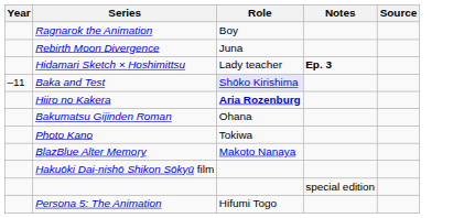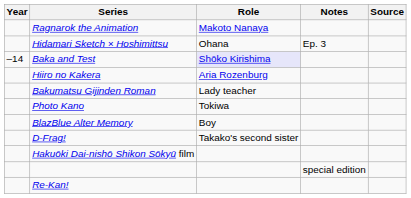 <table class="wikitable sortable plainrowheaders">
 <tr>
 <th>Year</th>
 <th>Series</th>
 <th>Role </th>
 <th class="unsortable">Notes </th>
 <th class="unsortable">Source</th>
 </tr>
 <tr>
 <td></td>
 <td><em><a href='#'>Ragnarok the Animation</a></em></td>
-<td>Boy</td>
-<td> </td>
-<td> </td>
-</tr>
-<tr>
-<td></td>
-<td><em><a href='#'>Rebirth Moon Divergence</a></em></td>
-<td>Juna </td>
+<td><a href='#'>Makoto Nanaya</a></td>
 <td> </td>
 <td> </td>
 </tr>
 <tr>
 <td></td>
 <td><em><a href='#'>Hidamari Sketch × Hoshimittsu</a></em></td>
-<td>Lady teacher</td>
-<td><strong>Ep. 3</strong></td>
+<td>Ohana</td>
+<td>Ep. 3</td>
 <td> </td>
 </tr>
 <tr>
-<td>–11</td>
+<td>–14</td>
 <td><em><a href='#'>Baka and Test</a></em></td>
 <td style="background: lavender;"><a href='#'>Shōko Kirishima</a></td>
 <td> </td>
 <td> </td>
 </tr>
 <tr>
 <td></td>
 <td><em><a href='#'>Hiiro no Kakera</a></em></td>
-<td><strong><a href='#'>Aria Rozenburg</a></strong></td>
+<td><a href='#'>Aria Rozenburg</a></td>
 <td> </td>
 <td></td>
 </tr>
 <tr>
 <td></td>
 <td><em><a href='#'>Bakumatsu Gijinden Roman</a></em></td>
-<td>Ohana</td>
+<td>Lady teacher</td>
 <td> </td>
 <td> </td>
 </tr>
 <tr>
 <td></td>
 <td><em><a href='#'>Photo Kano</a></em></td>
 <td>Tokiwa</td>
 <td> </td>
 <td> </td>
 </tr>
 <tr>
 <td></td>
 <td><em><a href='#'>BlazBlue Alter Memory</a></em></td>
-<td><a href='#'>Makoto Nanaya</a></td>
+<td>Boy</td>
 <td> </td>
 <td></td>
+</tr>
+<tr>
+<td></td>
+<td><em><a href='#'>D-Frag!</a></em></td>
+<td>Takako's second sister</td>
+<td> </td>
+<td> </td>
 </tr>
 <tr>
 <td></td>
 <td><em><a href='#'>Hakuōki Dai-nishō Shikon Sōkyū</a></em> film</td>
 <td> </td>
 <td> </td>
 <td> </td>
 </tr>
 <tr>
 <td></td>
 <td><em></em></td>
 <td> </td>
 <td>special edition</td>
 <td> </td>
 </tr>
 <tr>
 <td></td>
-<td><em><a href='#'>Persona 5: The Animation</a></em></td>
-<td>Hifumi Togo</td>
-<td></td>
+<td><em><a href='#'>Re-Kan!</a></em></td>
+<td> </td>
+<td> </td>
 <td> </td>
 </tr>
 </table>
